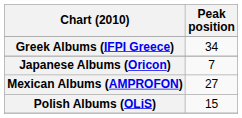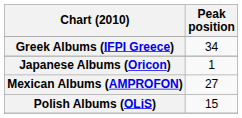 <table class="wikitable sortable plainrowheaders" style="text-align:center;">
 <tr>
 <th>Chart (2010)</th>
 <th>Peak<br>position</th>
 </tr>
 <tr>
 </tr>
 <tr>
 </tr>
 <tr>
 </tr>
 <tr>
 </tr>
 <tr>
 </tr>
 <tr>
 </tr>
 <tr>
 </tr>
 <tr>
 </tr>
 <tr>
 </tr>
 <tr>
 <th scope="row">Greek Albums (<a href='#'>IFPI Greece</a>)</th>
 <td>34</td>
 </tr>
 <tr>
 </tr>
 <tr>
 </tr>
 <tr>
 <th scope="row">Japanese Albums (<a href='#'>Oricon</a>)</th>
-<td>7</td>
+<td>1</td>
 </tr>
 <tr>
 <th scope="row">Mexican Albums (<a href='#'>AMPROFON</a>)</th>
 <td>27</td>
 </tr>
 <tr>
 <th scope="row">Polish Albums (<a href='#'>OLiS</a>)</th>
 <td>15</td>
 </tr>
 <tr>
 </tr>
 <tr>
 </tr>
 <tr>
 </tr>
 <tr>
 </tr>
 <tr>
 </tr>
 <tr>
 </tr>
 <tr>
 </tr>
 </table>
